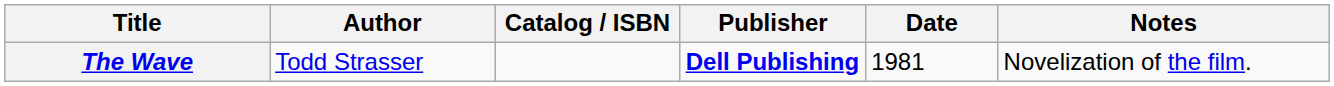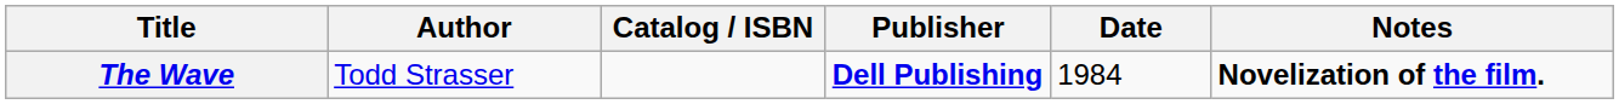 <table class="wikitable sortable" style="width:100%;">
 <tr>
 <th width=20%>Title</th>
 <th width=17%>Author</th>
 <th width=14%>Catalog / ISBN</th>
 <th width=14%>Publisher</th>
 <th width=10%>Date</th>
 <th width=25%>Notes</th>
 </tr>
 <tr>
 <th><em><a href='#'>The Wave</a></em></th>
 <td><a href='#'>Todd Strasser</a></td>
 <td></td>
 <td><strong><a href='#'>Dell Publishing</a></strong></td>
-<td>1981</td>
-<td>Novelization of <a href='#'>the film</a>.</td>
+<td>1984</td>
+<td><strong>Novelization of <a href='#'>the film</a>.</strong></td>
 </tr>
 </table>
